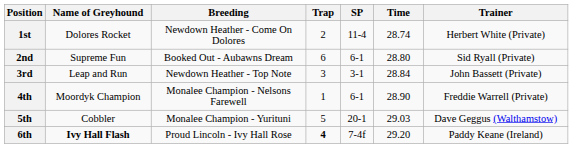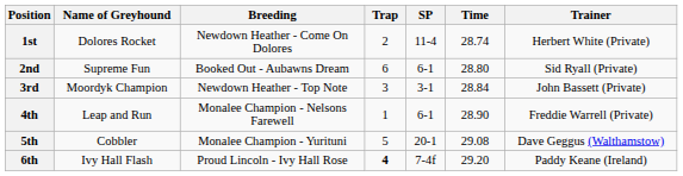 <table class="wikitable" style="text-align: center">
 <tr>
 <th width=50>Position</th>
 <th width=180>Name of Greyhound</th>
 <th width=280>Breeding</th>
 <th width=50>Trap</th>
 <th width=50>SP</th>
 <th width=80>Time</th>
 <th width=250>Trainer</th>
 </tr>
 <tr>
 <th>1st</th>
 <td>Dolores Rocket</td>
 <td>Newdown Heather - Come On Dolores</td>
 <td>2</td>
 <td>11-4</td>
 <td>28.74</td>
 <td>Herbert White (Private)</td>
 </tr>
 <tr>
 <th>2nd</th>
 <td>Supreme Fun</td>
 <td>Booked Out - Aubawns Dream</td>
 <td>6</td>
 <td>6-1</td>
 <td>28.80</td>
 <td>Sid Ryall (Private)</td>
 </tr>
 <tr>
 <th>3rd</th>
-<td>Leap and Run</td>
+<td>Moordyk Champion</td>
 <td>Newdown Heather - Top Note</td>
 <td>3</td>
 <td>3-1</td>
 <td>28.84</td>
 <td>John Bassett  (Private)</td>
 </tr>
 <tr>
 <th>4th</th>
-<td>Moordyk Champion</td>
+<td>Leap and Run</td>
 <td>Monalee Champion - Nelsons Farewell</td>
 <td>1</td>
 <td>6-1</td>
 <td>28.90</td>
 <td>Freddie Warrell (Private)</td>
 </tr>
 <tr>
 <th>5th</th>
 <td>Cobbler</td>
 <td>Monalee Champion - Yurituni</td>
 <td>5</td>
 <td>20-1</td>
-<td>29.03</td>
+<td>29.08</td>
 <td>Dave Geggus <a href='#'>(Walthamstow)</a></td>
 </tr>
 <tr>
 <th>6th</th>
-<td><strong>Ivy Hall Flash</strong></td>
+<td>Ivy Hall Flash</td>
 <td>Proud Lincoln - Ivy Hall Rose</td>
 <td><strong>4</strong></td>
 <td>7-4f</td>
 <td>29.20</td>
 <td>Paddy Keane (Ireland)</td>
 </tr>
 </table>
